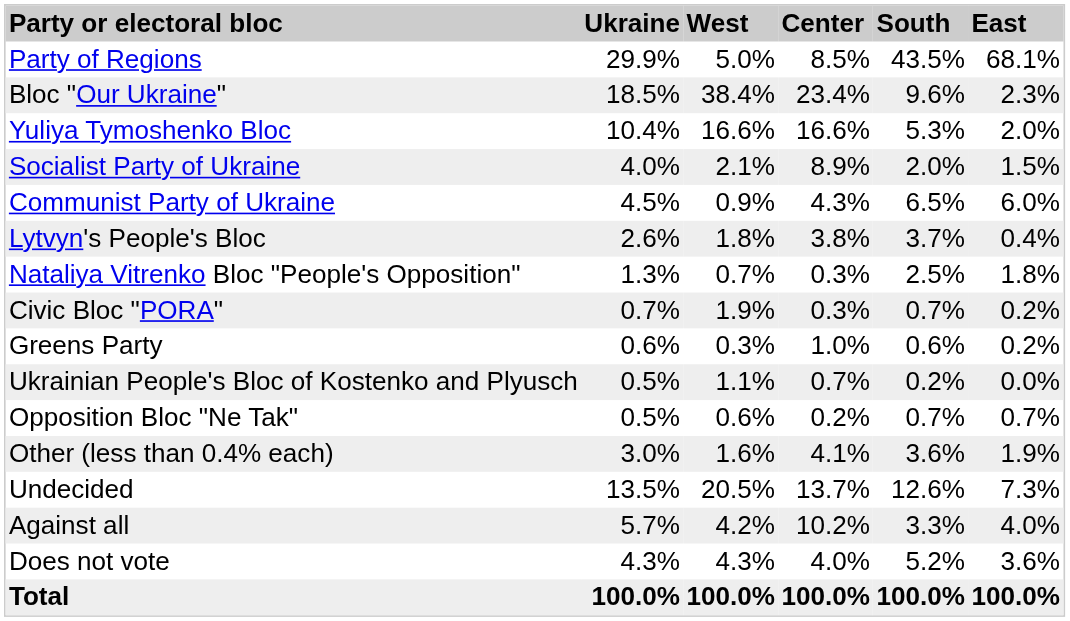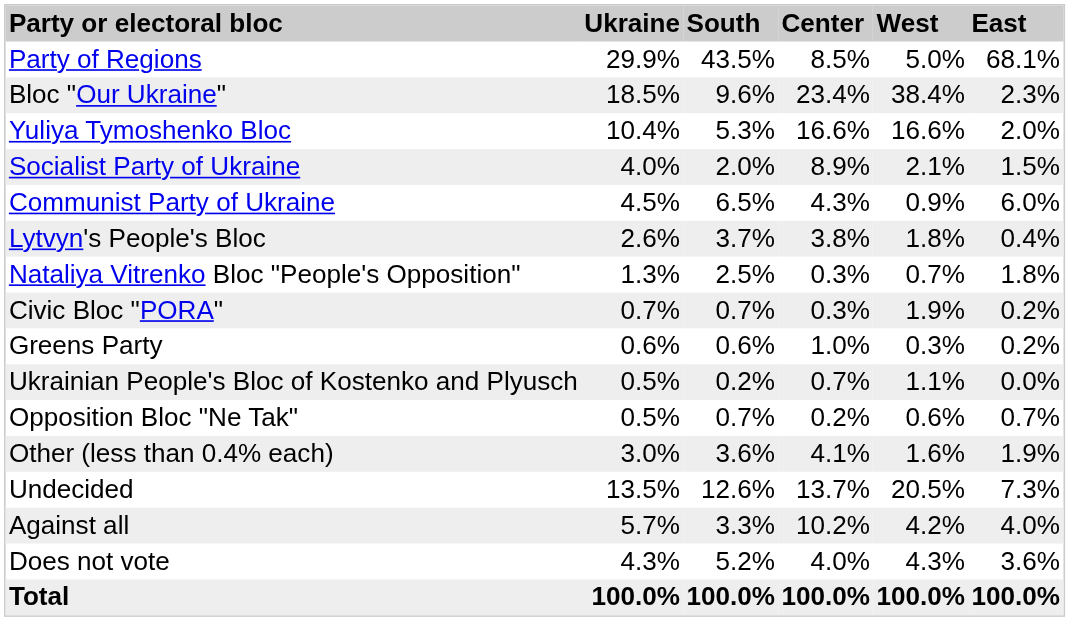 <table border="0" cellspacing="0" cellpadding="2" style="text-align:left;border:1px solid #ccc;">
 <tr valign="top" style="background:#ccc;font-weight:bold">
 <th style="font-weight:bold">Party or electoral bloc</th>
 <th style="font-weight:bold;">Ukraine</th>
+<th style="font-weight:bold;">South</th>
+<th style="font-weight:bold;">Center</th>
 <th style="font-weight:bold;">West</th>
-<th style="font-weight:bold;">Center</th>
-<th style="font-weight:bold;">South</th>
 <th style="font-weight:bold;">East</th>
 </tr>
 <tr valign="top">
 <td><a href='#'>Party of Regions</a></td>
 <td style="text-align:right;">29.9%</td>
+<td style="text-align:right;">43.5%</td>
+<td style="text-align:right;">8.5%</td>
 <td style="text-align:right;">5.0%</td>
-<td style="text-align:right;">8.5%</td>
-<td style="text-align:right;">43.5%</td>
 <td style="text-align:right;">68.1%</td>
 </tr>
 <tr valign="top" style="background:#eee;">
 <td>Bloc "<a href='#'>Our Ukraine</a>"</td>
 <td style="text-align:right;">18.5%</td>
+<td style="text-align:right;">9.6%</td>
+<td style="text-align:right;">23.4%</td>
 <td style="text-align:right;">38.4%</td>
-<td style="text-align:right;">23.4%</td>
-<td style="text-align:right;">9.6%</td>
 <td style="text-align:right;">2.3%</td>
 </tr>
 <tr valign="top">
 <td><a href='#'>Yuliya Tymoshenko Bloc</a></td>
 <td style="text-align:right;">10.4%</td>
+<td style="text-align:right;">5.3%</td>
 <td style="text-align:right;">16.6%</td>
 <td style="text-align:right;">16.6%</td>
-<td style="text-align:right;">5.3%</td>
 <td style="text-align:right;">2.0%</td>
 </tr>
 <tr valign="top" style="background:#eee;">
 <td><a href='#'>Socialist Party of Ukraine</a></td>
 <td style="text-align:right;">4.0%</td>
+<td style="text-align:right;">2.0%</td>
+<td style="text-align:right;">8.9%</td>
 <td style="text-align:right;">2.1%</td>
-<td style="text-align:right;">8.9%</td>
-<td style="text-align:right;">2.0%</td>
 <td style="text-align:right;">1.5%</td>
 </tr>
 <tr valign="top">
 <td><a href='#'>Communist Party of Ukraine</a></td>
 <td style="text-align:right;">4.5%</td>
+<td style="text-align:right;">6.5%</td>
+<td style="text-align:right;">4.3%</td>
 <td style="text-align:right;">0.9%</td>
-<td style="text-align:right;">4.3%</td>
-<td style="text-align:right;">6.5%</td>
 <td style="text-align:right;">6.0%</td>
 </tr>
 <tr valign="top" style="background:#eee;">
 <td><a href='#'>Lytvyn</a>'s People's Bloc</td>
 <td style="text-align:right;">2.6%</td>
+<td style="text-align:right;">3.7%</td>
+<td style="text-align:right;">3.8%</td>
 <td style="text-align:right;">1.8%</td>
-<td style="text-align:right;">3.8%</td>
-<td style="text-align:right;">3.7%</td>
 <td style="text-align:right;">0.4%</td>
 </tr>
 <tr valign="top">
 <td><a href='#'>Nataliya Vitrenko</a> Bloc "People's Opposition"</td>
 <td style="text-align:right;">1.3%</td>
+<td style="text-align:right;">2.5%</td>
+<td style="text-align:right;">0.3%</td>
 <td style="text-align:right;">0.7%</td>
-<td style="text-align:right;">0.3%</td>
-<td style="text-align:right;">2.5%</td>
 <td style="text-align:right;">1.8%</td>
 </tr>
 <tr valign="top" style="background:#eee;">
 <td>Civic Bloc "<a href='#'>PORA</a>"</td>
 <td style="text-align:right;">0.7%</td>
+<td style="text-align:right;">0.7%</td>
+<td style="text-align:right;">0.3%</td>
 <td style="text-align:right;">1.9%</td>
-<td style="text-align:right;">0.3%</td>
-<td style="text-align:right;">0.7%</td>
 <td style="text-align:right;">0.2%</td>
 </tr>
 <tr valign="top">
 <td>Greens Party</td>
 <td style="text-align:right;">0.6%</td>
+<td style="text-align:right;">0.6%</td>
+<td style="text-align:right;">1.0%</td>
 <td style="text-align:right;">0.3%</td>
-<td style="text-align:right;">1.0%</td>
-<td style="text-align:right;">0.6%</td>
 <td style="text-align:right;">0.2%</td>
 </tr>
 <tr valign="top" style="background:#eee;">
 <td>Ukrainian People's Bloc of Kostenko and Plyusch</td>
 <td style="text-align:right;">0.5%</td>
+<td style="text-align:right;">0.2%</td>
+<td style="text-align:right;">0.7%</td>
 <td style="text-align:right;">1.1%</td>
-<td style="text-align:right;">0.7%</td>
-<td style="text-align:right;">0.2%</td>
 <td style="text-align:right;">0.0%</td>
 </tr>
 <tr valign="top">
 <td>Opposition Bloc "Ne Tak"</td>
 <td style="text-align:right;">0.5%</td>
+<td style="text-align:right;">0.7%</td>
+<td style="text-align:right;">0.2%</td>
 <td style="text-align:right;">0.6%</td>
-<td style="text-align:right;">0.2%</td>
-<td style="text-align:right;">0.7%</td>
 <td style="text-align:right;">0.7%</td>
 </tr>
 <tr valign="top" style="background:#eee;">
 <td>Other (less than 0.4% each)</td>
 <td style="text-align:right;">3.0%</td>
+<td style="text-align:right;">3.6%</td>
+<td style="text-align:right;">4.1%</td>
 <td style="text-align:right;">1.6%</td>
-<td style="text-align:right;">4.1%</td>
-<td style="text-align:right;">3.6%</td>
 <td style="text-align:right;">1.9%</td>
 </tr>
 <tr valign="top">
 <td>Undecided</td>
 <td style="text-align:right;">13.5%</td>
+<td style="text-align:right;">12.6%</td>
+<td style="text-align:right;">13.7%</td>
 <td style="text-align:right;">20.5%</td>
-<td style="text-align:right;">13.7%</td>
-<td style="text-align:right;">12.6%</td>
 <td style="text-align:right;">7.3%</td>
 </tr>
 <tr valign="top" style="background:#eee;">
 <td>Against all</td>
 <td style="text-align:right;">5.7%</td>
+<td style="text-align:right;">3.3%</td>
+<td style="text-align:right;">10.2%</td>
 <td style="text-align:right;">4.2%</td>
-<td style="text-align:right;">10.2%</td>
-<td style="text-align:right;">3.3%</td>
 <td style="text-align:right;">4.0%</td>
 </tr>
 <tr valign="top">
 <td>Does not vote</td>
 <td style="text-align:right;">4.3%</td>
+<td style="text-align:right;">5.2%</td>
+<td style="text-align:right;">4.0%</td>
 <td style="text-align:right;">4.3%</td>
-<td style="text-align:right;">4.0%</td>
-<td style="text-align:right;">5.2%</td>
 <td style="text-align:right;">3.6%</td>
 </tr>
 <tr valign="top" style="background:#eee; font-weight:bold ">
 <td>Total</td>
 <td style="text-align:right;">100.0%</td>
 <td style="text-align:right;">100.0%</td>
 <td style="text-align:right;">100.0%</td>
 <td style="text-align:right;">100.0%</td>
 <td style="text-align:right;">100.0%</td>
 </tr>
 </table>
